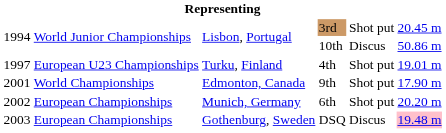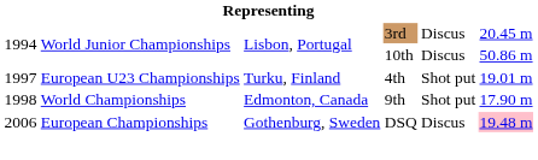 <table>
 <tr>
 <th colspan="6">Representing </th>
 </tr>
 <tr>
 <td rowspan=2>1994</td>
 <td rowspan=2><a href='#'>World Junior Championships</a></td>
 <td rowspan=2><a href='#'>Lisbon</a>, <a href='#'>Portugal</a></td>
 <td bgcolor="cc9966">3rd</td>
-<td>Shot put</td>
+<td>Discus</td>
 <td><a href='#'>20.45 m</a></td>
 </tr>
 <tr>
 <td>10th</td>
 <td>Discus</td>
 <td><a href='#'>50.86 m</a></td>
 </tr>
 <tr>
 <td>1997</td>
 <td><a href='#'>European U23 Championships</a></td>
 <td><a href='#'>Turku</a>, <a href='#'>Finland</a></td>
 <td>4th</td>
 <td>Shot put</td>
 <td><a href='#'>19.01 m</a></td>
 </tr>
 <tr>
-<td>2001</td>
+<td>1998</td>
 <td><a href='#'>World Championships</a></td>
 <td><a href='#'>Edmonton, Canada</a></td>
 <td>9th</td>
 <td>Shot put</td>
 <td><a href='#'>17.90 m</a></td>
 </tr>
 <tr>
-<td>2002</td>
-<td><a href='#'>European Championships</a></td>
-<td><a href='#'>Munich, Germany</a></td>
-<td>6th</td>
-<td>Shot put</td>
-<td><a href='#'>20.20 m</a></td>
-</tr>
-<tr>
-<td>2003</td>
+<td>2006</td>
 <td><a href='#'>European Championships</a></td>
 <td><a href='#'>Gothenburg</a>, <a href='#'>Sweden</a></td>
 <td>DSQ</td>
 <td>Discus</td>
 <td bgcolor=pink><a href='#'>19.48 m</a></td>
 </tr>
 </table>
